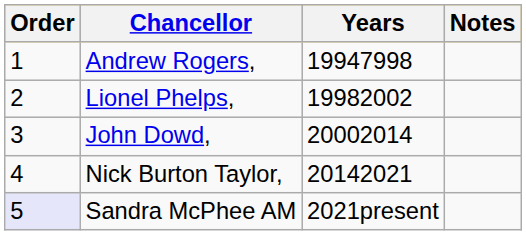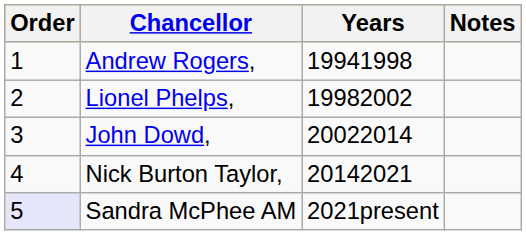 <table class="wikitable">
 <tr style="background:#fc3;">
 <th>Order</th>
 <th><a href='#'>Chancellor</a></th>
 <th>Years</th>
 <th>Notes</th>
 </tr>
 <tr>
 <td>1</td>
 <td><a href='#'>Andrew Rogers</a>, </td>
-<td>19947998</td>
+<td>19941998</td>
 <td></td>
 </tr>
 <tr>
 <td>2</td>
 <td><a href='#'>Lionel Phelps</a>, </td>
 <td>19982002</td>
 <td></td>
 </tr>
 <tr>
 <td>3</td>
 <td><a href='#'>John Dowd</a>, </td>
-<td>20002014</td>
+<td>20022014</td>
 <td></td>
 </tr>
 <tr>
 <td>4</td>
 <td>Nick Burton Taylor, </td>
 <td>20142021</td>
 <td></td>
 </tr>
 <tr>
 <td style="background: lavender;">5</td>
 <td>Sandra McPhee AM</td>
 <td>2021present</td>
 <td></td>
 </tr>
 </table>
